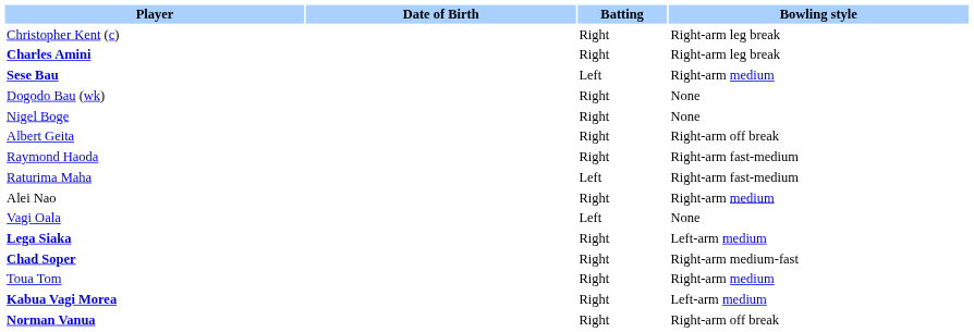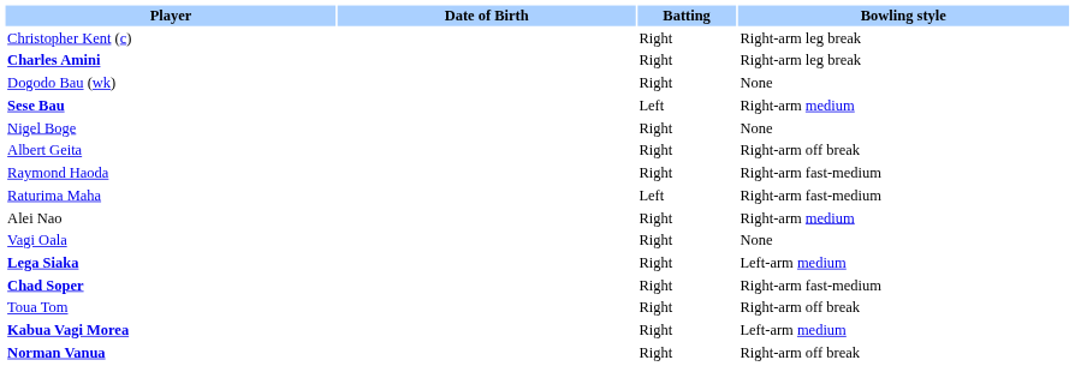 <table border="0" cellspacing="2" cellpadding="2" style="width:90%;">
 <tr style="background:#aad0ff;">
 <th width=20%>Player</th>
 <th width=18%>Date of Birth</th>
 <th width=6%>Batting</th>
 <th width=20%>Bowling style</th>
 </tr>
 <tr>
 <td><a href='#'>Christopher Kent</a> (<a href='#'>c</a>)</td>
 <td></td>
 <td>Right</td>
 <td>Right-arm leg break</td>
 </tr>
 <tr>
 <td><strong><a href='#'>Charles Amini</a></strong></td>
 <td></td>
 <td>Right</td>
 <td>Right-arm leg break</td>
 </tr>
 <tr>
+<td><a href='#'>Dogodo Bau</a> (<a href='#'>wk</a>)</td>
+<td></td>
+<td>Right</td>
+<td>None</td>
+</tr>
+<tr>
 <td><strong><a href='#'>Sese Bau</a></strong></td>
 <td></td>
 <td>Left</td>
 <td>Right-arm <a href='#'>medium</a></td>
-</tr>
-<tr>
-<td><a href='#'>Dogodo Bau</a> (<a href='#'>wk</a>)</td>
-<td></td>
-<td>Right</td>
-<td>None</td>
 </tr>
 <tr>
 <td><a href='#'>Nigel Boge</a></td>
 <td></td>
 <td>Right</td>
 <td>None</td>
 </tr>
 <tr>
 <td><a href='#'>Albert Geita</a></td>
 <td></td>
 <td>Right</td>
 <td>Right-arm off break</td>
 </tr>
 <tr>
 <td><a href='#'>Raymond Haoda</a></td>
 <td></td>
 <td>Right</td>
 <td>Right-arm fast-medium</td>
 </tr>
 <tr>
 <td><a href='#'>Raturima Maha</a></td>
 <td></td>
 <td>Left</td>
 <td>Right-arm fast-medium</td>
 </tr>
 <tr>
 <td>Alei Nao</td>
 <td></td>
 <td>Right</td>
 <td>Right-arm <a href='#'>medium</a></td>
 </tr>
 <tr>
 <td><a href='#'>Vagi Oala</a></td>
 <td></td>
-<td>Left</td>
+<td>Right</td>
 <td>None</td>
 </tr>
 <tr>
 <td><strong><a href='#'>Lega Siaka</a></strong></td>
 <td></td>
 <td>Right</td>
 <td>Left-arm <a href='#'>medium</a></td>
 </tr>
 <tr>
 <td><strong><a href='#'>Chad Soper</a></strong></td>
 <td></td>
 <td>Right</td>
-<td>Right-arm medium-fast</td>
+<td>Right-arm fast-medium</td>
 </tr>
 <tr>
 <td><a href='#'>Toua Tom</a></td>
 <td></td>
 <td>Right</td>
-<td>Right-arm <a href='#'>medium</a></td>
+<td>Right-arm off break</td>
 </tr>
 <tr>
 <td><strong><a href='#'>Kabua Vagi Morea</a></strong></td>
 <td></td>
 <td>Right</td>
 <td>Left-arm <a href='#'>medium</a></td>
 </tr>
 <tr>
 <td><strong><a href='#'>Norman Vanua</a></strong></td>
 <td></td>
 <td>Right</td>
 <td>Right-arm off break</td>
 </tr>
 </table>
